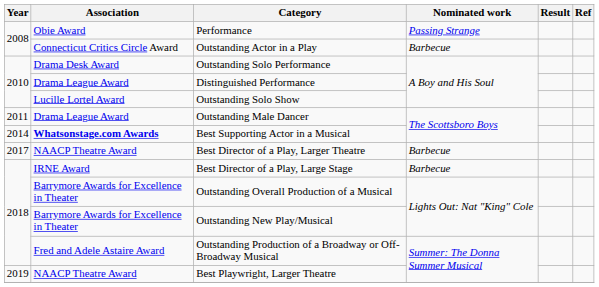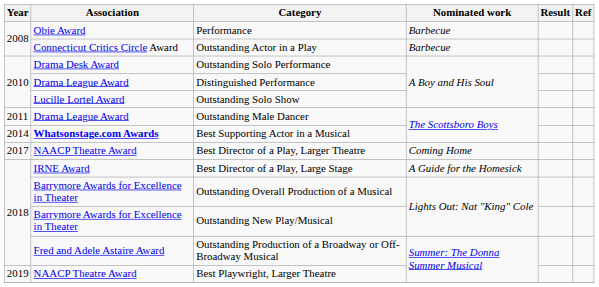 <table class="wikitable sortable">
 <tr>
 <th>Year</th>
 <th>Association</th>
 <th>Category</th>
 <th>Nominated work</th>
 <th>Result</th>
 <th class="unsortable">Ref</th>
 </tr>
 <tr>
 <td rowspan=2>2008</td>
 <td><a href='#'>Obie Award</a></td>
 <td>Performance</td>
-<td><em><a href='#'>Passing Strange</a></em></td>
+<td><em>Barbecue</em></td>
 <td></td>
 <td></td>
 </tr>
 <tr>
 <td><a href='#'>Connecticut Critics Circle</a> Award</td>
 <td>Outstanding Actor in a Play</td>
 <td><em>Barbecue</em></td>
 <td></td>
 <td></td>
 </tr>
 <tr>
 <td rowspan=3>2010</td>
 <td><a href='#'>Drama Desk Award</a></td>
 <td>Outstanding Solo Performance</td>
 <td rowspan=3><em>A Boy and His Soul</em></td>
 <td></td>
 <td></td>
 </tr>
 <tr>
 <td><a href='#'>Drama League Award</a></td>
 <td>Distinguished Performance</td>
 <td></td>
 <td></td>
 </tr>
 <tr>
 <td><a href='#'>Lucille Lortel Award</a></td>
 <td>Outstanding Solo Show</td>
 <td></td>
 <td></td>
 </tr>
 <tr>
 <td>2011</td>
 <td><a href='#'>Drama League Award</a></td>
 <td>Outstanding Male Dancer</td>
 <td rowspan=2><em><a href='#'>The Scottsboro Boys</a></em></td>
 <td></td>
 <td></td>
 </tr>
 <tr>
 <td rowspan=1>2014</td>
 <td><strong><a href='#'>Whatsonstage.com Awards</a></strong></td>
 <td>Best Supporting Actor in a Musical</td>
 <td></td>
 <td></td>
 </tr>
 <tr>
 <td>2017</td>
 <td><a href='#'>NAACP Theatre Award</a></td>
 <td>Best Director of a Play, Larger Theatre</td>
-<td><em>Barbecue</em></td>
+<td><em>Coming Home</em></td>
 <td></td>
 <td></td>
 </tr>
 <tr>
 <td rowspan=4>2018</td>
 <td><a href='#'>IRNE Award</a></td>
 <td>Best Director of a Play, Large Stage</td>
-<td><em>Barbecue</em></td>
+<td><em>A Guide for the Homesick</em></td>
 <td></td>
 <td></td>
 </tr>
 <tr>
 <td><a href='#'>Barrymore Awards for Excellence in Theater</a></td>
 <td>Outstanding Overall Production of a Musical</td>
 <td rowspan=2><em>Lights Out: Nat "King" Cole</em></td>
 <td></td>
 <td></td>
 </tr>
 <tr>
 <td><a href='#'>Barrymore Awards for Excellence in Theater</a></td>
 <td>Outstanding New Play/Musical</td>
 <td></td>
 <td></td>
 </tr>
 <tr>
 <td><a href='#'>Fred and Adele Astaire Award</a></td>
 <td>Outstanding Production of a Broadway or Off-Broadway Musical</td>
 <td rowspan=2><em><a href='#'>Summer: The Donna Summer Musical</a></em></td>
 <td></td>
 <td></td>
 </tr>
 <tr>
 <td>2019</td>
 <td><a href='#'>NAACP Theatre Award</a></td>
 <td>Best Playwright, Larger Theatre</td>
 <td></td>
 <td></td>
 </tr>
 <tr>
 </tr>
 </table>
